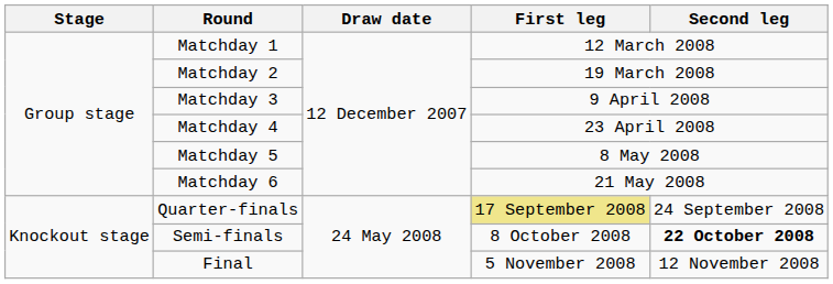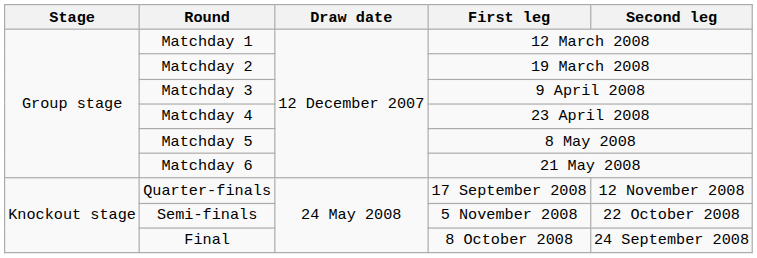 <table class="wikitable" style="text-align:center">
 <tr>
 <th>Stage</th>
 <th>Round</th>
 <th>Draw date</th>
 <th>First leg</th>
 <th>Second leg</th>
 </tr>
 <tr>
 <td rowspan="6">Group stage</td>
 <td>Matchday 1</td>
 <td rowspan="6">12 December 2007</td>
 <td colspan="2">12 March 2008</td>
 </tr>
 <tr>
 <td>Matchday 2</td>
 <td colspan="2">19 March 2008</td>
 </tr>
 <tr>
 <td>Matchday 3</td>
 <td colspan="2">9 April 2008</td>
 </tr>
 <tr>
 <td>Matchday 4</td>
 <td colspan="2">23 April 2008</td>
 </tr>
 <tr>
 <td>Matchday 5</td>
 <td colspan="2">8 May 2008</td>
 </tr>
 <tr>
 <td>Matchday 6</td>
 <td colspan="2">21 May 2008</td>
 </tr>
 <tr>
 <td rowspan="3">Knockout stage</td>
 <td>Quarter-finals</td>
 <td rowspan="3">24 May 2008</td>
-<td style="background: khaki;">17 September 2008</td>
-<td>24 September 2008</td>
+<td>17 September 2008</td>
+<td>12 November 2008</td>
 </tr>
 <tr>
 <td>Semi-finals</td>
-<td>8 October 2008</td>
-<td><strong>22 October 2008</strong></td>
+<td>5 November 2008</td>
+<td>22 October 2008</td>
 </tr>
 <tr>
 <td>Final</td>
-<td>5 November 2008</td>
-<td>12 November 2008</td>
+<td>8 October 2008</td>
+<td>24 September 2008</td>
 </tr>
 </table>
